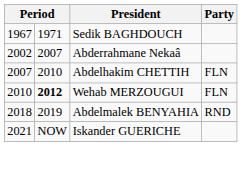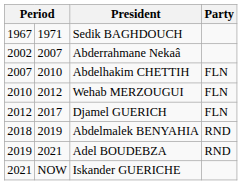 <table class="wikitable">
 <tr>
 <th colspan="2">Period</th>
 <th>President</th>
 <th>Party</th>
 </tr>
 <tr>
 <td>1967</td>
 <td>1971</td>
 <td>Sedik BAGHDOUCH</td>
 <td></td>
 </tr>
 <tr>
 <td>2002</td>
 <td>2007</td>
 <td>Abderrahmane Nekaâ</td>
 <td></td>
 </tr>
 <tr>
 <td>2007</td>
 <td>2010</td>
 <td>Abdelhakim CHETTIH</td>
 <td>FLN</td>
 </tr>
 <tr>
 <td>2010</td>
-<td><strong>2012</strong></td>
+<td>2012</td>
 <td>Wehab MERZOUGUI</td>
+<td>FLN</td>
+</tr>
+<tr>
+<td>2012</td>
+<td>2017</td>
+<td>Djamel GUERICH</td>
 <td>FLN</td>
 </tr>
 <tr>
 <td>2018</td>
 <td>2019</td>
 <td>Abdelmalek BENYAHIA</td>
 <td>RND</td>
 </tr>
 <tr>
+<td>2019</td>
+<td>2021</td>
+<td>Adel BOUDEBZA</td>
+<td>RND</td>
+</tr>
+<tr>
 <td>2021</td>
 <td>NOW</td>
 <td>Iskander GUERICHE</td>
 <td></td>
 </tr>
 </table>
